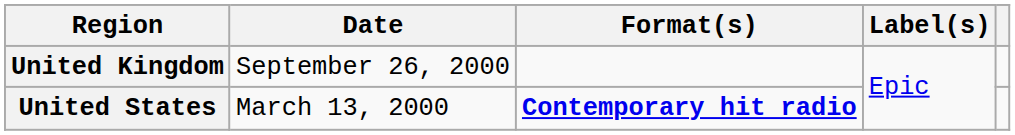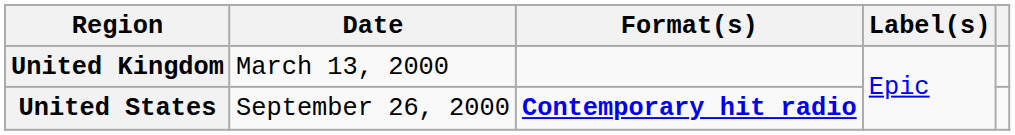 <table class="wikitable plainrowheaders">
 <tr>
 <th scope="col">Region</th>
 <th scope="col">Date</th>
 <th scope="col">Format(s)</th>
 <th scope="col">Label(s)</th>
 <th scope="col"></th>
 </tr>
 <tr>
 <th scope="row">United Kingdom</th>
-<td>September 26, 2000</td>
+<td>March 13, 2000</td>
 <td></td>
 <td rowspan="2"><a href='#'>Epic</a></td>
 <td></td>
 </tr>
 <tr>
 <th scope="row">United States</th>
-<td>March 13, 2000</td>
+<td>September 26, 2000</td>
 <td><strong><a href='#'>Contemporary hit radio</a></strong></td>
 <td></td>
 </tr>
 </table>
